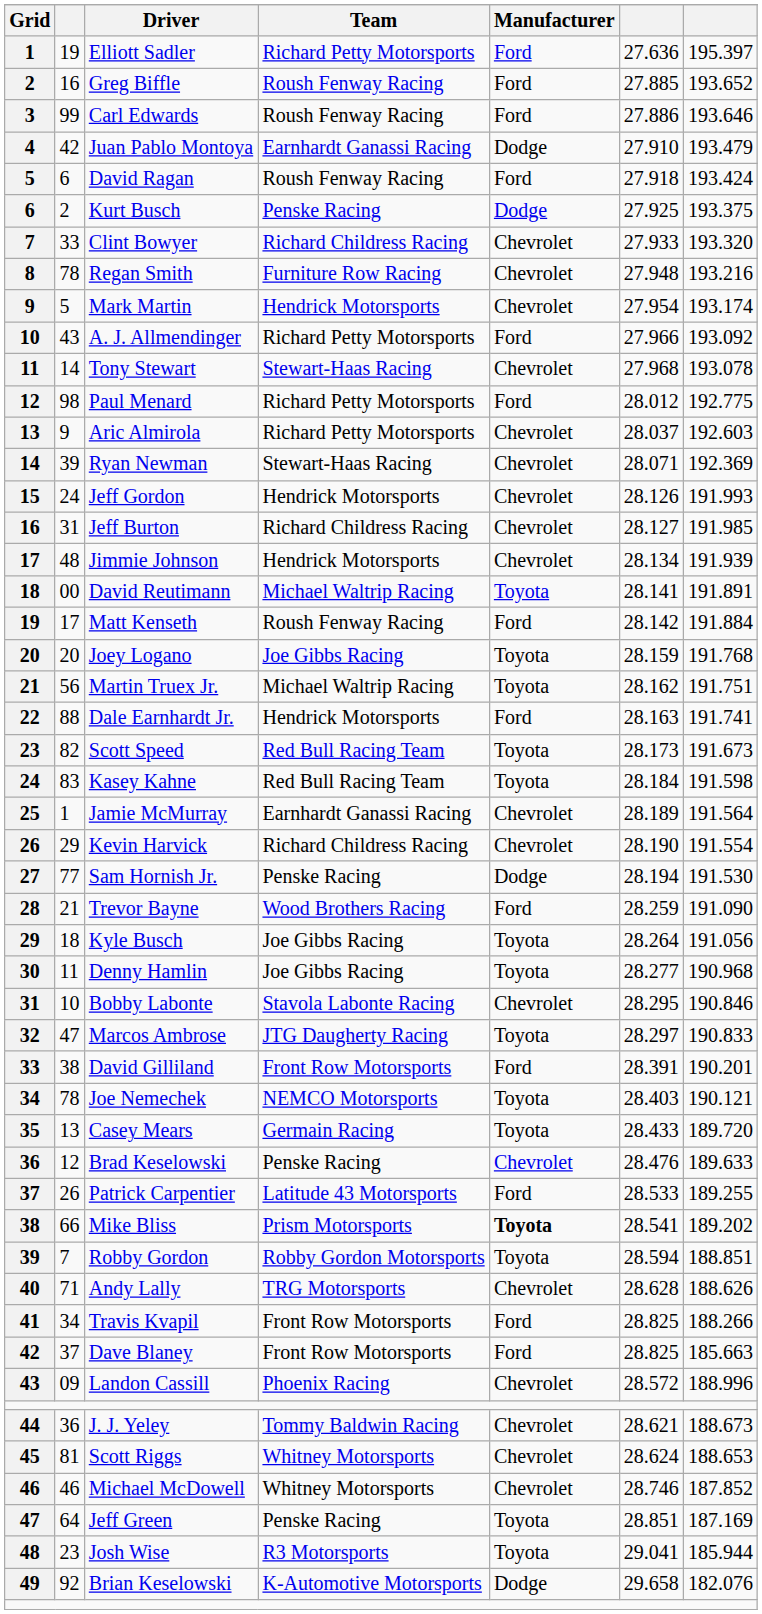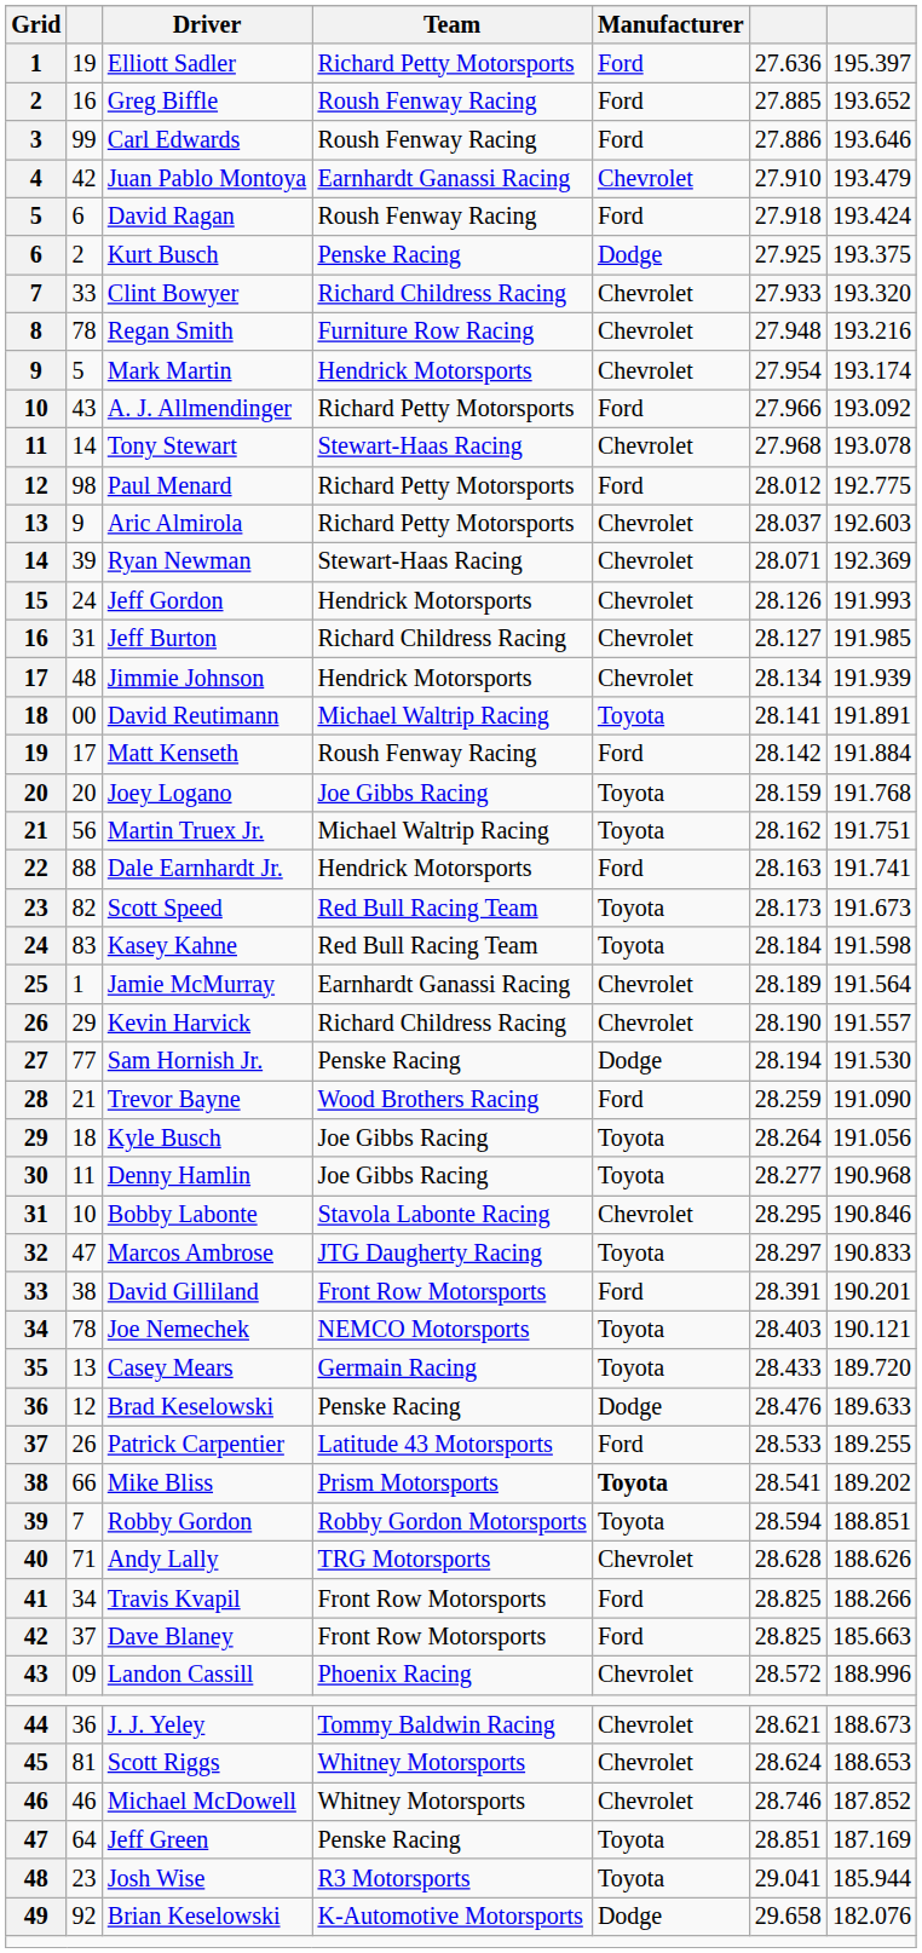 <table class="wikitable">
 <tr>
 </tr>
 <tr>
 <th scope="col">Grid</th>
 <th scope="col"></th>
 <th scope="col">Driver</th>
 <th scope="col">Team</th>
 <th scope="col">Manufacturer</th>
 <th scope="col"></th>
 <th scope="col"></th>
 </tr>
 <tr>
 <th scope="row">1</th>
 <td>19</td>
 <td><a href='#'>Elliott Sadler</a></td>
 <td><a href='#'>Richard Petty Motorsports</a></td>
 <td><a href='#'>Ford</a></td>
 <td>27.636</td>
 <td>195.397</td>
 </tr>
 <tr>
 <th scope="row">2</th>
 <td>16</td>
 <td><a href='#'>Greg Biffle</a></td>
 <td><a href='#'>Roush Fenway Racing</a></td>
 <td>Ford</td>
 <td>27.885</td>
 <td>193.652</td>
 </tr>
 <tr>
 <th scope="row">3</th>
 <td>99</td>
 <td><a href='#'>Carl Edwards</a></td>
 <td>Roush Fenway Racing</td>
 <td>Ford</td>
 <td>27.886</td>
 <td>193.646</td>
 </tr>
 <tr>
 <th scope="row">4</th>
 <td>42</td>
 <td><a href='#'>Juan Pablo Montoya</a></td>
 <td><a href='#'>Earnhardt Ganassi Racing</a></td>
-<td>Dodge</td>
+<td><a href='#'>Chevrolet</a></td>
 <td>27.910</td>
 <td>193.479</td>
 </tr>
 <tr>
 <th scope="row">5</th>
 <td>6</td>
 <td><a href='#'>David Ragan</a></td>
 <td>Roush Fenway Racing</td>
 <td>Ford</td>
 <td>27.918</td>
 <td>193.424</td>
 </tr>
 <tr>
 <th scope="row">6</th>
 <td>2</td>
 <td><a href='#'>Kurt Busch</a></td>
 <td><a href='#'>Penske Racing</a></td>
 <td><a href='#'>Dodge</a></td>
 <td>27.925</td>
 <td>193.375</td>
 </tr>
 <tr>
 <th scope="row">7</th>
 <td>33</td>
 <td><a href='#'>Clint Bowyer</a></td>
 <td><a href='#'>Richard Childress Racing</a></td>
 <td>Chevrolet</td>
 <td>27.933</td>
 <td>193.320</td>
 </tr>
 <tr>
 <th scope="row">8</th>
 <td>78</td>
 <td><a href='#'>Regan Smith</a></td>
 <td><a href='#'>Furniture Row Racing</a></td>
 <td>Chevrolet</td>
 <td>27.948</td>
 <td>193.216</td>
 </tr>
 <tr>
 <th scope="row">9</th>
 <td>5</td>
 <td><a href='#'>Mark Martin</a></td>
 <td><a href='#'>Hendrick Motorsports</a></td>
 <td>Chevrolet</td>
 <td>27.954</td>
 <td>193.174</td>
 </tr>
 <tr>
 <th scope="row">10</th>
 <td>43</td>
 <td><a href='#'>A. J. Allmendinger</a></td>
 <td>Richard Petty Motorsports</td>
 <td>Ford</td>
 <td>27.966</td>
 <td>193.092</td>
 </tr>
 <tr>
 <th scope="row">11</th>
 <td>14</td>
 <td><a href='#'>Tony Stewart</a></td>
 <td><a href='#'>Stewart-Haas Racing</a></td>
 <td>Chevrolet</td>
 <td>27.968</td>
 <td>193.078</td>
 </tr>
 <tr>
 <th scope="row">12</th>
 <td>98</td>
 <td><a href='#'>Paul Menard</a></td>
 <td>Richard Petty Motorsports</td>
 <td>Ford</td>
 <td>28.012</td>
 <td>192.775</td>
 </tr>
 <tr>
 <th scope="row">13</th>
 <td>9</td>
 <td><a href='#'>Aric Almirola</a></td>
 <td>Richard Petty Motorsports</td>
 <td>Chevrolet</td>
 <td>28.037</td>
 <td>192.603</td>
 </tr>
 <tr>
 <th scope="row">14</th>
 <td>39</td>
 <td><a href='#'>Ryan Newman</a></td>
 <td>Stewart-Haas Racing</td>
 <td>Chevrolet</td>
 <td>28.071</td>
 <td>192.369</td>
 </tr>
 <tr>
 <th scope="row">15</th>
 <td>24</td>
 <td><a href='#'>Jeff Gordon</a></td>
 <td>Hendrick Motorsports</td>
 <td>Chevrolet</td>
 <td>28.126</td>
 <td>191.993</td>
 </tr>
 <tr>
 <th scope="row">16</th>
 <td>31</td>
 <td><a href='#'>Jeff Burton</a></td>
 <td>Richard Childress Racing</td>
 <td>Chevrolet</td>
 <td>28.127</td>
 <td>191.985</td>
 </tr>
 <tr>
 <th scope="row">17</th>
 <td>48</td>
 <td><a href='#'>Jimmie Johnson</a></td>
 <td>Hendrick Motorsports</td>
 <td>Chevrolet</td>
 <td>28.134</td>
 <td>191.939</td>
 </tr>
 <tr>
 <th scope="row">18</th>
 <td>00</td>
 <td><a href='#'>David Reutimann</a></td>
 <td><a href='#'>Michael Waltrip Racing</a></td>
 <td><a href='#'>Toyota</a></td>
 <td>28.141</td>
 <td>191.891</td>
 </tr>
 <tr>
 <th scope="row">19</th>
 <td>17</td>
 <td><a href='#'>Matt Kenseth</a></td>
 <td>Roush Fenway Racing</td>
 <td>Ford</td>
 <td>28.142</td>
 <td>191.884</td>
 </tr>
 <tr>
 <th scope="row">20</th>
 <td>20</td>
 <td><a href='#'>Joey Logano</a></td>
 <td><a href='#'>Joe Gibbs Racing</a></td>
 <td>Toyota</td>
 <td>28.159</td>
 <td>191.768</td>
 </tr>
 <tr>
 <th scope="row">21</th>
 <td>56</td>
 <td><a href='#'>Martin Truex Jr.</a></td>
 <td>Michael Waltrip Racing</td>
 <td>Toyota</td>
 <td>28.162</td>
 <td>191.751</td>
 </tr>
 <tr>
 <th scope="row">22</th>
 <td>88</td>
 <td><a href='#'>Dale Earnhardt Jr.</a></td>
 <td>Hendrick Motorsports</td>
 <td>Ford</td>
 <td>28.163</td>
 <td>191.741</td>
 </tr>
 <tr>
 <th scope="row">23</th>
 <td>82</td>
 <td><a href='#'>Scott Speed</a></td>
 <td><a href='#'>Red Bull Racing Team</a></td>
 <td>Toyota</td>
 <td>28.173</td>
 <td>191.673</td>
 </tr>
 <tr>
 <th scope="row">24</th>
 <td>83</td>
 <td><a href='#'>Kasey Kahne</a></td>
 <td>Red Bull Racing Team</td>
 <td>Toyota</td>
 <td>28.184</td>
 <td>191.598</td>
 </tr>
 <tr>
 <th scope="row">25</th>
 <td>1</td>
 <td><a href='#'>Jamie McMurray</a></td>
 <td>Earnhardt Ganassi Racing</td>
 <td>Chevrolet</td>
 <td>28.189</td>
 <td>191.564</td>
 </tr>
 <tr>
 <th scope="row">26</th>
 <td>29</td>
 <td><a href='#'>Kevin Harvick</a></td>
 <td>Richard Childress Racing</td>
 <td>Chevrolet</td>
 <td>28.190</td>
-<td>191.554</td>
+<td>191.557</td>
 </tr>
 <tr>
 <th scope="row">27</th>
 <td>77</td>
 <td><a href='#'>Sam Hornish Jr.</a></td>
 <td>Penske Racing</td>
 <td>Dodge</td>
 <td>28.194</td>
 <td>191.530</td>
 </tr>
 <tr>
 <th scope="row">28</th>
 <td>21</td>
 <td><a href='#'>Trevor Bayne</a></td>
 <td><a href='#'>Wood Brothers Racing</a></td>
 <td>Ford</td>
 <td>28.259</td>
 <td>191.090</td>
 </tr>
 <tr>
 <th scope="row">29</th>
 <td>18</td>
 <td><a href='#'>Kyle Busch</a></td>
 <td>Joe Gibbs Racing</td>
 <td>Toyota</td>
 <td>28.264</td>
 <td>191.056</td>
 </tr>
 <tr>
 <th scope="row">30</th>
 <td>11</td>
 <td><a href='#'>Denny Hamlin</a></td>
 <td>Joe Gibbs Racing</td>
 <td>Toyota</td>
 <td>28.277</td>
 <td>190.968</td>
 </tr>
 <tr>
 <th scope="row">31</th>
 <td>10</td>
 <td><a href='#'>Bobby Labonte</a></td>
 <td><a href='#'>Stavola Labonte Racing</a></td>
 <td>Chevrolet</td>
 <td>28.295</td>
 <td>190.846</td>
 </tr>
 <tr>
 <th scope="row">32</th>
 <td>47</td>
 <td><a href='#'>Marcos Ambrose</a></td>
 <td><a href='#'>JTG Daugherty Racing</a></td>
 <td>Toyota</td>
 <td>28.297</td>
 <td>190.833</td>
 </tr>
 <tr>
 <th scope="row">33</th>
 <td>38</td>
 <td><a href='#'>David Gilliland</a></td>
 <td><a href='#'>Front Row Motorsports</a></td>
 <td>Ford</td>
 <td>28.391</td>
 <td>190.201</td>
 </tr>
 <tr>
 <th scope="row">34</th>
 <td>78</td>
 <td><a href='#'>Joe Nemechek</a></td>
 <td><a href='#'>NEMCO Motorsports</a></td>
 <td>Toyota</td>
 <td>28.403</td>
 <td>190.121</td>
 </tr>
 <tr>
 <th scope="row">35</th>
 <td>13</td>
 <td><a href='#'>Casey Mears</a></td>
 <td><a href='#'>Germain Racing</a></td>
 <td>Toyota</td>
 <td>28.433</td>
 <td>189.720</td>
 </tr>
 <tr>
 <th scope="row">36</th>
 <td>12</td>
 <td><a href='#'>Brad Keselowski</a></td>
 <td>Penske Racing</td>
-<td><a href='#'>Chevrolet</a></td>
+<td>Dodge</td>
 <td>28.476</td>
 <td>189.633</td>
 </tr>
 <tr>
 <th scope="row">37</th>
 <td>26</td>
 <td><a href='#'>Patrick Carpentier</a></td>
 <td><a href='#'>Latitude 43 Motorsports</a></td>
 <td>Ford</td>
 <td>28.533</td>
 <td>189.255</td>
 </tr>
 <tr>
 <th scope="row">38</th>
 <td>66</td>
 <td><a href='#'>Mike Bliss</a></td>
 <td><a href='#'>Prism Motorsports</a></td>
 <td><strong>Toyota</strong></td>
 <td>28.541</td>
 <td>189.202</td>
 </tr>
 <tr>
 <th scope="row">39</th>
 <td>7</td>
 <td><a href='#'>Robby Gordon</a></td>
 <td><a href='#'>Robby Gordon Motorsports</a></td>
 <td>Toyota</td>
 <td>28.594</td>
 <td>188.851</td>
 </tr>
 <tr>
 <th scope="row">40</th>
 <td>71</td>
 <td><a href='#'>Andy Lally</a></td>
 <td><a href='#'>TRG Motorsports</a></td>
 <td>Chevrolet</td>
 <td>28.628</td>
 <td>188.626</td>
 </tr>
 <tr>
 <th scope="row">41</th>
 <td>34</td>
 <td><a href='#'>Travis Kvapil</a></td>
 <td>Front Row Motorsports</td>
 <td>Ford</td>
 <td>28.825</td>
 <td>188.266</td>
 </tr>
 <tr>
 <th scope="row">42</th>
 <td>37</td>
 <td><a href='#'>Dave Blaney</a></td>
 <td>Front Row Motorsports</td>
 <td>Ford</td>
 <td>28.825</td>
 <td>185.663</td>
 </tr>
 <tr>
 <th scope="row">43</th>
 <td>09</td>
 <td><a href='#'>Landon Cassill</a></td>
 <td><a href='#'>Phoenix Racing</a></td>
 <td>Chevrolet</td>
 <td>28.572</td>
 <td>188.996</td>
 </tr>
 <tr>
 <td colspan="7"></td>
 </tr>
 <tr>
 <th scope="row">44</th>
 <td>36</td>
 <td><a href='#'>J. J. Yeley</a></td>
 <td><a href='#'>Tommy Baldwin Racing</a></td>
 <td>Chevrolet</td>
 <td>28.621</td>
 <td>188.673</td>
 </tr>
 <tr>
 <th scope="row">45</th>
 <td>81</td>
 <td><a href='#'>Scott Riggs</a></td>
 <td><a href='#'>Whitney Motorsports</a></td>
 <td>Chevrolet</td>
 <td>28.624</td>
 <td>188.653</td>
 </tr>
 <tr>
 <th scope="row">46</th>
 <td>46</td>
 <td><a href='#'>Michael McDowell</a></td>
 <td>Whitney Motorsports</td>
 <td>Chevrolet</td>
 <td>28.746</td>
 <td>187.852</td>
 </tr>
 <tr>
 <th scope="row">47</th>
 <td>64</td>
 <td><a href='#'>Jeff Green</a></td>
 <td>Penske Racing</td>
 <td>Toyota</td>
 <td>28.851</td>
 <td>187.169</td>
 </tr>
 <tr>
 <th scope="row">48</th>
 <td>23</td>
 <td><a href='#'>Josh Wise</a></td>
 <td><a href='#'>R3 Motorsports</a></td>
 <td>Toyota</td>
 <td>29.041</td>
 <td>185.944</td>
 </tr>
 <tr>
 <th scope="row">49</th>
 <td>92</td>
 <td><a href='#'>Brian Keselowski</a></td>
 <td><a href='#'>K-Automotive Motorsports</a></td>
 <td>Dodge</td>
 <td>29.658</td>
 <td>182.076</td>
 </tr>
 <tr>
 <td colspan="8"></td>
 </tr>
 </table>
